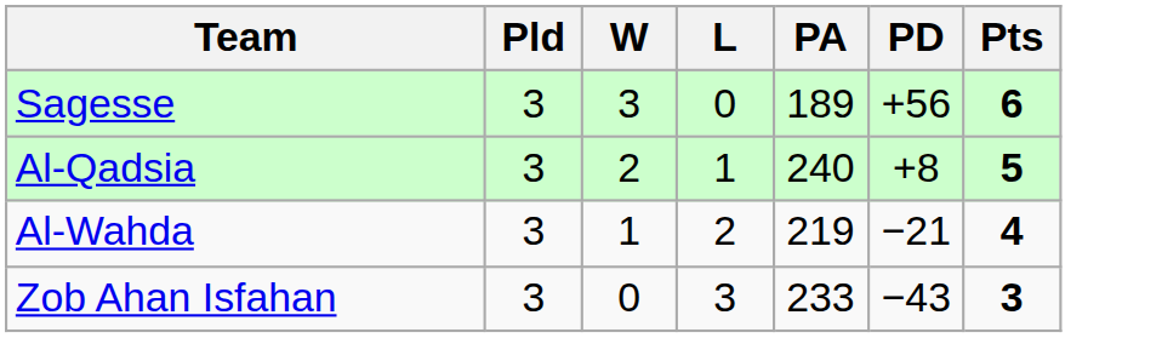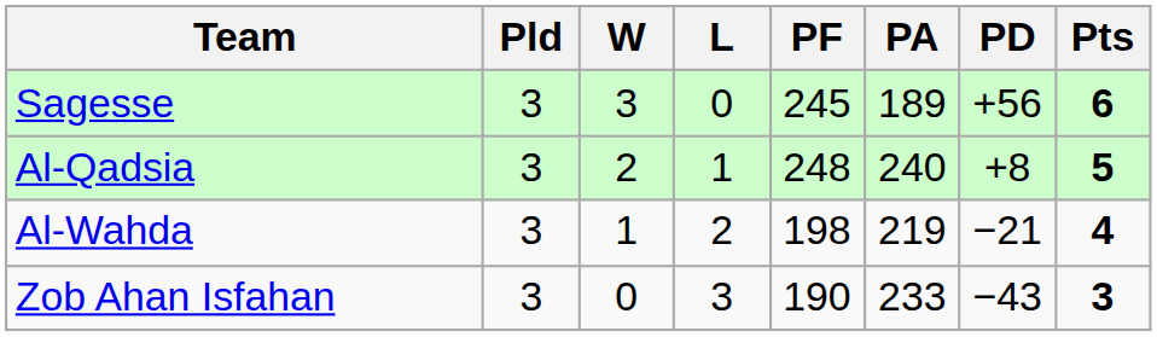 <table class="wikitable" style="text-align:center;">
 <tr>
 <th width=180>Team</th>
 <th width=30>Pld</th>
 <th width=30>W</th>
 <th width=30>L</th>
+<th width=30>PF</th>
 <th width=30>PA</th>
 <th width=30>PD</th>
 <th width=30>Pts</th>
 </tr>
 <tr bgcolor="#ccffcc">
 <td align="left"> <a href='#'>Sagesse</a></td>
 <td>3</td>
 <td>3</td>
 <td>0</td>
+<td>245</td>
 <td>189</td>
 <td>+56</td>
 <td><strong>6</strong></td>
 </tr>
 <tr bgcolor="#ccffcc">
 <td align="left"> <a href='#'>Al-Qadsia</a></td>
 <td>3</td>
 <td>2</td>
 <td>1</td>
+<td>248</td>
 <td>240</td>
 <td>+8</td>
 <td><strong>5</strong></td>
 </tr>
 <tr>
 <td align="left"> <a href='#'>Al-Wahda</a></td>
 <td>3</td>
 <td>1</td>
 <td>2</td>
+<td>198</td>
 <td>219</td>
 <td>−21</td>
 <td><strong>4</strong></td>
 </tr>
 <tr>
 <td align="left"> <a href='#'>Zob Ahan Isfahan</a></td>
 <td>3</td>
 <td>0</td>
 <td>3</td>
+<td>190</td>
 <td>233</td>
 <td>−43</td>
 <td><strong>3</strong></td>
 </tr>
 </table>
